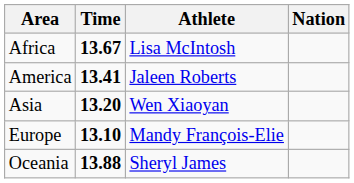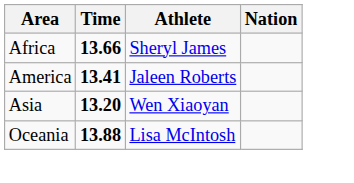 <table class="wikitable">
 <tr>
 <th>Area</th>
 <th>Time</th>
 <th>Athlete</th>
 <th>Nation</th>
 </tr>
 <tr>
 <td>Africa</td>
-<td><strong>13.67</strong></td>
-<td><a href='#'>Lisa McIntosh</a></td>
+<td><strong>13.66</strong></td>
+<td><a href='#'>Sheryl James</a></td>
 <td></td>
 </tr>
 <tr>
 <td>America</td>
 <td><strong>13.41</strong></td>
 <td><a href='#'>Jaleen Roberts</a></td>
 <td></td>
 </tr>
 <tr>
 <td>Asia</td>
 <td><strong>13.20</strong></td>
 <td><a href='#'>Wen Xiaoyan</a></td>
 <td></td>
 </tr>
 <tr>
-<td>Europe</td>
-<td><strong>13.10</strong> </td>
-<td><a href='#'>Mandy François-Elie</a></td>
-<td></td>
-</tr>
-<tr>
 <td>Oceania</td>
 <td><strong>13.88</strong></td>
-<td><a href='#'>Sheryl James</a></td>
+<td><a href='#'>Lisa McIntosh</a></td>
 <td></td>
 </tr>
 </table>
